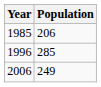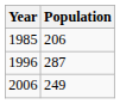 <table class="wikitable">
 <tr>
 <th>Year</th>
 <th>Population</th>
 </tr>
 <tr>
 <td>1985</td>
 <td>206</td>
 </tr>
 <tr>
 <td>1996</td>
-<td>285</td>
+<td>287</td>
 </tr>
 <tr>
 <td>2006</td>
 <td>249</td>
 </tr>
 </table>
